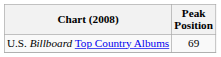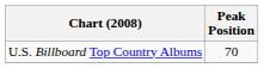 <table class="wikitable">
 <tr>
 <th>Chart (2008)</th>
 <th>Peak<br>Position</th>
 </tr>
 <tr>
 <td>U.S. <em>Billboard</em> <a href='#'>Top Country Albums</a></td>
-<td align="center">69</td>
+<td align="center">70</td>
 </tr>
 <tr>
 </tr>
 </table>
